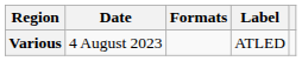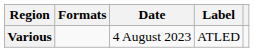 <table class="wikitable plainrowheaders">
 <tr>
 <th scope="col">Region</th>
+<th scope="col">Formats</th>
 <th scope="col">Date</th>
-<th scope="col">Formats</th>
 <th scope="col">Label</th>
 <th scope="col"></th>
 </tr>
 <tr>
 <th scope="row">Various</th>
+<td></td>
 <td>4 August 2023</td>
-<td></td>
 <td>ATLED</td>
 <td style="text-align:center;"></td>
 </tr>
 </table>
